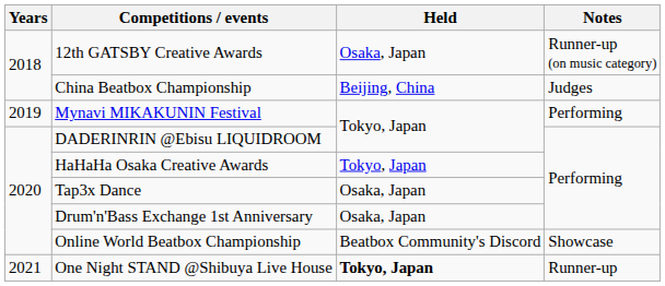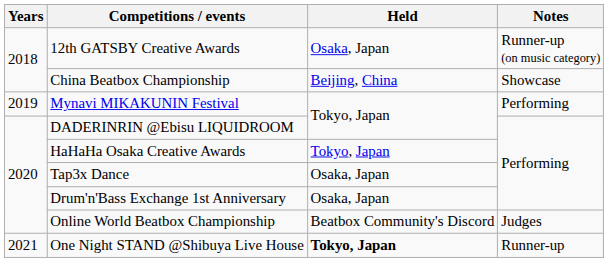 <table class="wikitable">
 <tr>
 <th>Years</th>
 <th>Competitions / events</th>
 <th>Held</th>
 <th>Notes</th>
 </tr>
 <tr>
 <td rowspan="2">2018</td>
 <td>12th GATSBY Creative Awards</td>
 <td><a href='#'>Osaka</a>, Japan</td>
 <td>Runner-up<br><small>(on music category)</small></td>
 </tr>
 <tr>
 <td>China Beatbox Championship</td>
 <td><a href='#'>Beijing</a>, <a href='#'>China</a></td>
-<td>Judges</td>
+<td>Showcase</td>
 </tr>
 <tr>
 <td>2019</td>
 <td><a href='#'>Mynavi MIKAKUNIN Festival</a></td>
 <td rowspan="2">Tokyo, Japan</td>
 <td>Performing</td>
 </tr>
 <tr>
 <td rowspan="5">2020</td>
 <td>DADERINRIN @Ebisu LIQUIDROOM</td>
 <td rowspan="4">Performing</td>
 </tr>
 <tr>
 <td>HaHaHa Osaka Creative Awards</td>
 <td><a href='#'>Tokyo</a>, <a href='#'>Japan</a></td>
 </tr>
 <tr>
 <td>Tap3x Dance</td>
 <td>Osaka, Japan</td>
 </tr>
 <tr>
 <td>Drum'n'Bass Exchange 1st Anniversary</td>
 <td>Osaka, Japan</td>
 </tr>
 <tr>
 <td>Online World Beatbox Championship</td>
 <td>Beatbox Community's Discord</td>
-<td>Showcase</td>
+<td>Judges</td>
 </tr>
 <tr>
 <td>2021</td>
 <td>One Night STAND @Shibuya Live House</td>
 <td><strong>Tokyo, Japan</strong></td>
 <td>Runner-up</td>
 </tr>
 </table>
